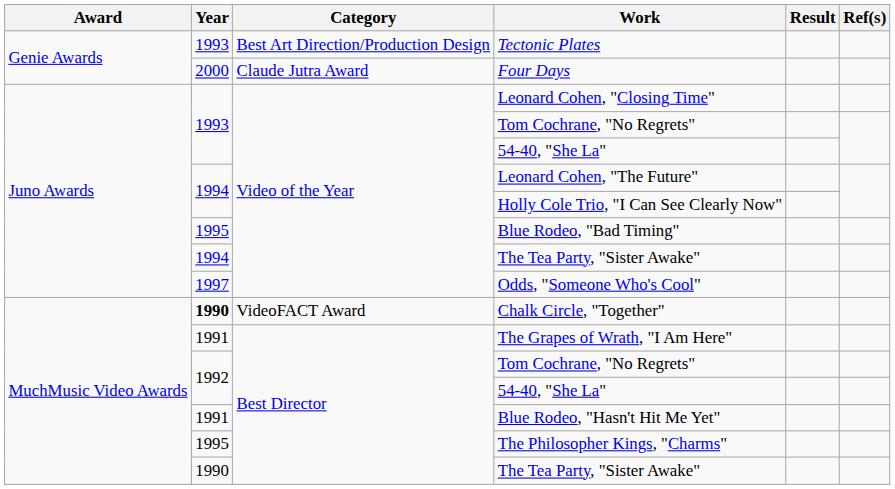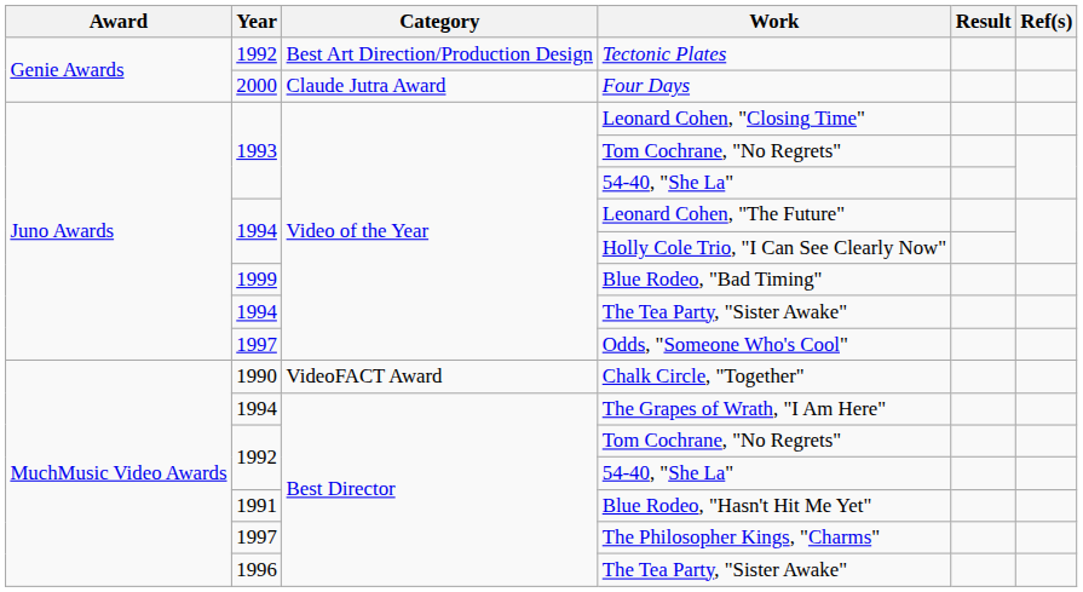 <table class="wikitable plainrowheaders sortable">
 <tr>
 <th>Award</th>
 <th>Year</th>
 <th>Category</th>
 <th>Work</th>
 <th>Result</th>
 <th>Ref(s)</th>
 </tr>
 <tr>
 <td rowspan=2><a href='#'>Genie Awards</a></td>
-<td><a href='#'>1993</a></td>
+<td><a href='#'>1992</a></td>
 <td><a href='#'>Best Art Direction/Production Design</a></td>
 <td><em><a href='#'>Tectonic Plates</a></em></td>
 <td></td>
 <td></td>
 </tr>
 <tr>
 <td><a href='#'>2000</a></td>
 <td><a href='#'>Claude Jutra Award</a></td>
 <td><em><a href='#'>Four Days</a></em></td>
 <td></td>
 <td></td>
 </tr>
 <tr>
 <td rowspan=8><a href='#'>Juno Awards</a></td>
 <td rowspan=3><a href='#'>1993</a></td>
 <td rowspan=8><a href='#'>Video of the Year</a></td>
 <td><a href='#'>Leonard Cohen</a>, "<a href='#'>Closing Time</a>"</td>
 <td></td>
 <td></td>
 </tr>
 <tr>
 <td><a href='#'>Tom Cochrane</a>, "No Regrets"</td>
 <td></td>
 <td rowspan=2></td>
 </tr>
 <tr>
 <td><a href='#'>54-40</a>, "<a href='#'>She La</a>"</td>
 <td></td>
 </tr>
 <tr>
 <td rowspan=2><a href='#'>1994</a></td>
 <td><a href='#'>Leonard Cohen</a>, "The Future"</td>
 <td></td>
 <td rowspan=2></td>
 </tr>
 <tr>
 <td><a href='#'>Holly Cole Trio</a>, "I Can See Clearly Now"</td>
 <td></td>
 </tr>
 <tr>
-<td><a href='#'>1995</a></td>
+<td><a href='#'>1999</a></td>
 <td><a href='#'>Blue Rodeo</a>, "Bad Timing"</td>
 <td></td>
 <td></td>
 </tr>
 <tr>
 <td><a href='#'>1994</a></td>
 <td><a href='#'>The Tea Party</a>, "Sister Awake"</td>
 <td></td>
 <td></td>
 </tr>
 <tr>
 <td><a href='#'>1997</a></td>
 <td><a href='#'>Odds</a>, "<a href='#'>Someone Who's Cool</a>"</td>
 <td></td>
 <td></td>
 </tr>
 <tr>
 <td rowspan=7><a href='#'>MuchMusic Video Awards</a></td>
-<td><strong>1990</strong></td>
+<td>1990</td>
 <td>VideoFACT Award</td>
 <td><a href='#'>Chalk Circle</a>, "Together"</td>
 <td></td>
 <td></td>
 </tr>
 <tr>
-<td>1991</td>
+<td>1994</td>
 <td rowspan=6><a href='#'>Best Director</a></td>
 <td><a href='#'>The Grapes of Wrath</a>, "I Am Here"</td>
 <td></td>
 <td></td>
 </tr>
 <tr>
 <td rowspan=2>1992</td>
 <td><a href='#'>Tom Cochrane</a>, "No Regrets"</td>
 <td></td>
 <td></td>
 </tr>
 <tr>
 <td><a href='#'>54-40</a>, "<a href='#'>She La</a>"</td>
 <td></td>
 <td></td>
 </tr>
 <tr>
 <td>1991</td>
 <td><a href='#'>Blue Rodeo</a>, "Hasn't Hit Me Yet"</td>
 <td></td>
 <td></td>
 </tr>
 <tr>
-<td>1995</td>
+<td>1997</td>
 <td><a href='#'>The Philosopher Kings</a>, "<a href='#'>Charms</a>"</td>
 <td></td>
 <td></td>
 </tr>
 <tr>
-<td>1990</td>
+<td>1996</td>
 <td><a href='#'>The Tea Party</a>, "Sister Awake"</td>
 <td></td>
 <td></td>
 </tr>
 </table>
